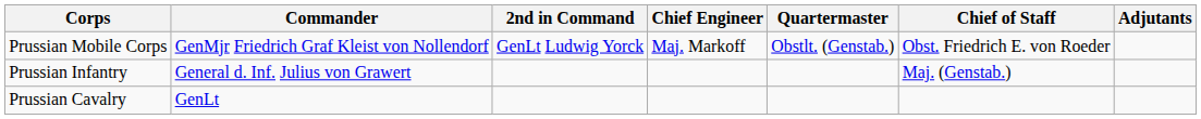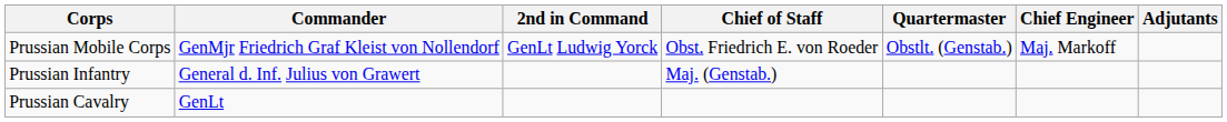 <table class="wikitable">
 <tr>
 <th>Corps</th>
 <th>Commander</th>
 <th>2nd in Command</th>
+<th>Chief of Staff</th>
+<th>Quartermaster</th>
 <th>Chief Engineer</th>
-<th>Quartermaster</th>
-<th>Chief of Staff</th>
 <th>Adjutants</th>
 </tr>
 <tr>
 <td>Prussian Mobile Corps</td>
 <td><a href='#'>GenMjr</a> <a href='#'>Friedrich Graf Kleist von Nollendorf</a></td>
 <td><a href='#'>GenLt</a> <a href='#'>Ludwig Yorck</a></td>
+<td><a href='#'>Obst.</a> Friedrich E. von Roeder</td>
+<td><a href='#'>Obstlt.</a>  (<a href='#'>Genstab.</a>)</td>
 <td><a href='#'>Maj.</a> Markoff</td>
-<td><a href='#'>Obstlt.</a>  (<a href='#'>Genstab.</a>)</td>
-<td><a href='#'>Obst.</a> Friedrich E. von Roeder</td>
 <td></td>
 </tr>
 <tr>
 <td>Prussian Infantry</td>
 <td><a href='#'>General d. Inf.</a> <a href='#'>Julius von Grawert</a></td>
 <td></td>
+<td><a href='#'>Maj.</a>  (<a href='#'>Genstab.</a>)</td>
 <td></td>
 <td></td>
-<td><a href='#'>Maj.</a>  (<a href='#'>Genstab.</a>)</td>
 <td></td>
 </tr>
 <tr>
 <td>Prussian Cavalry</td>
 <td><a href='#'>GenLt</a> </td>
 <td></td>
 <td></td>
 <td></td>
 <td></td>
 <td></td>
 </tr>
 </table>
